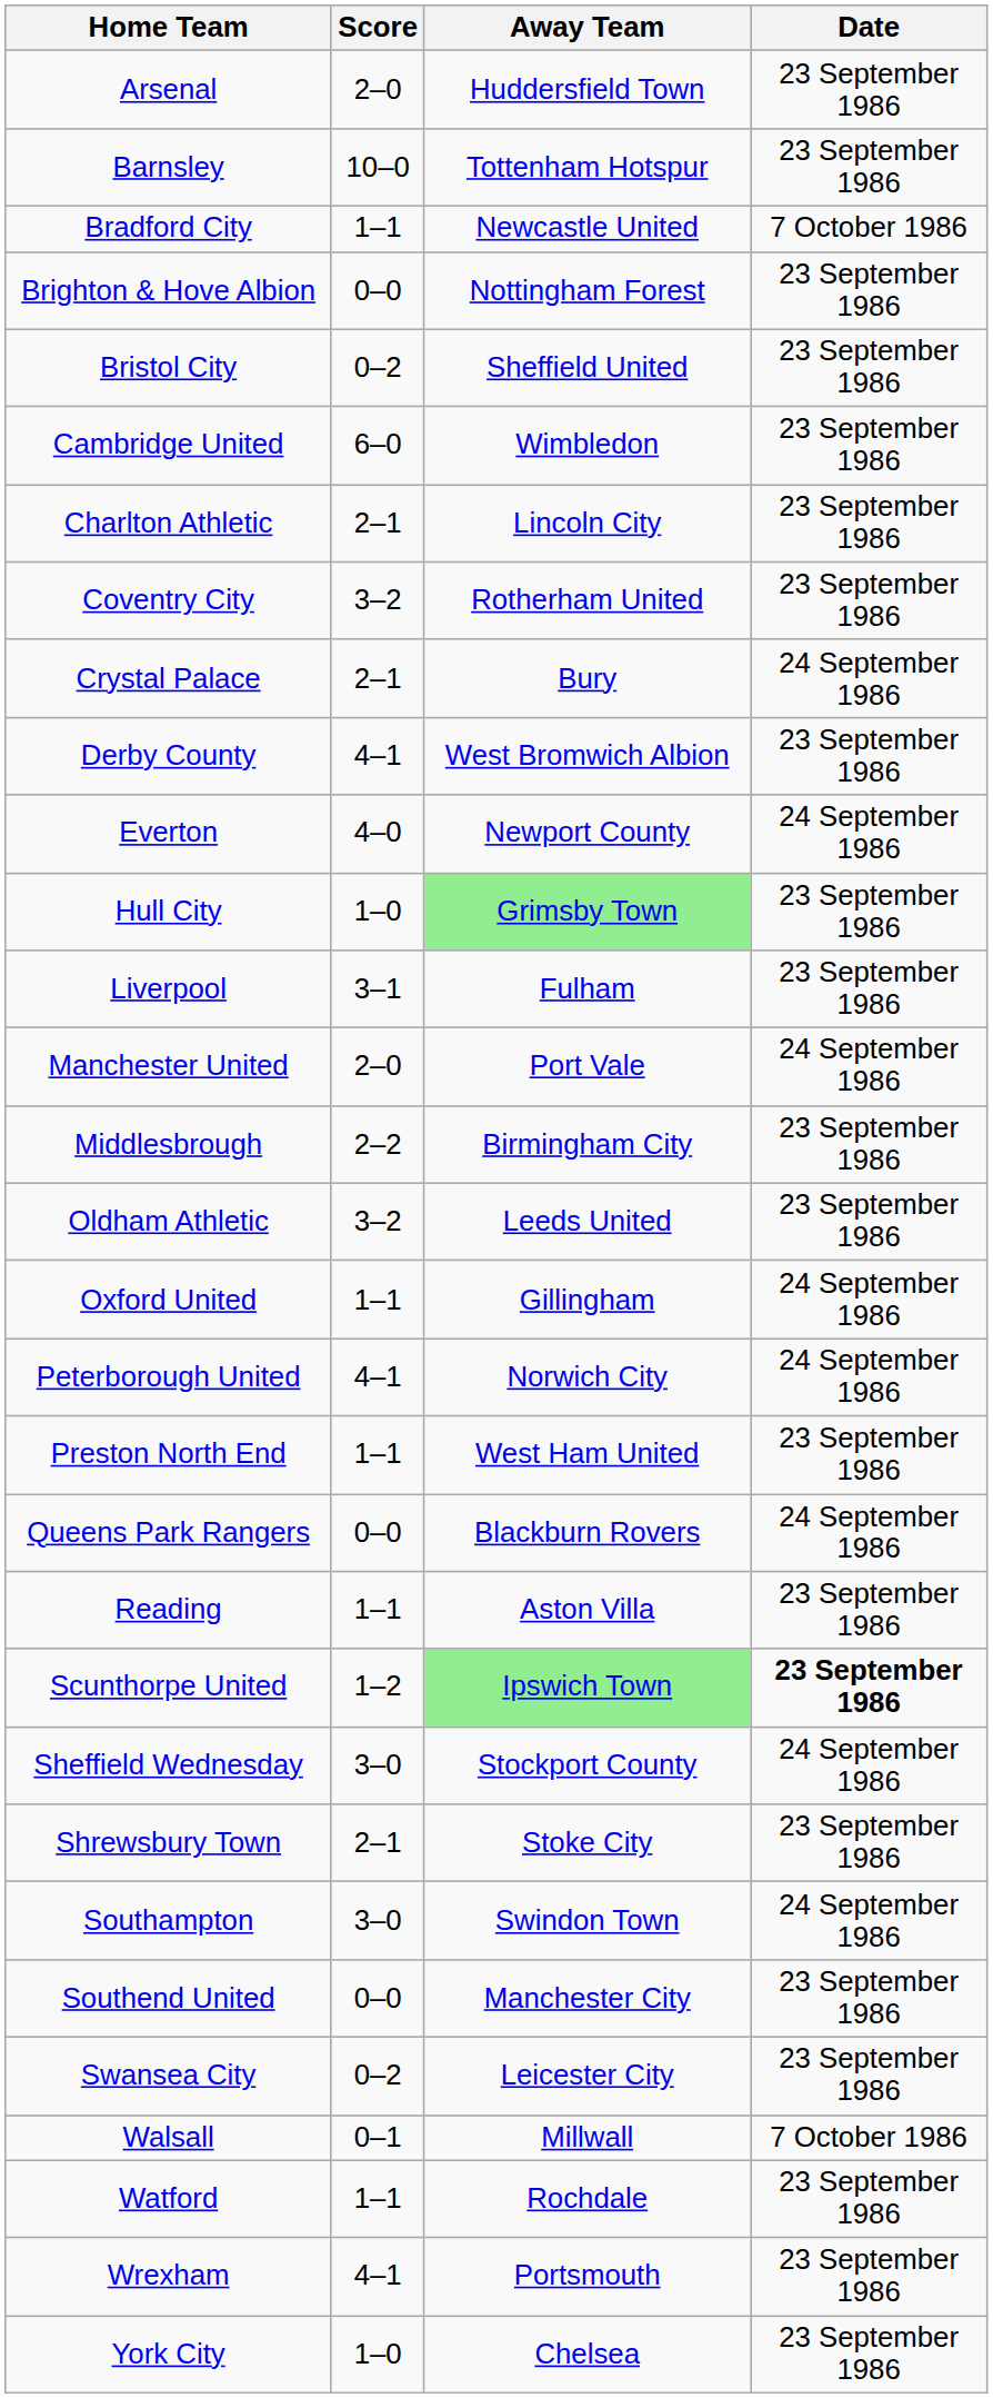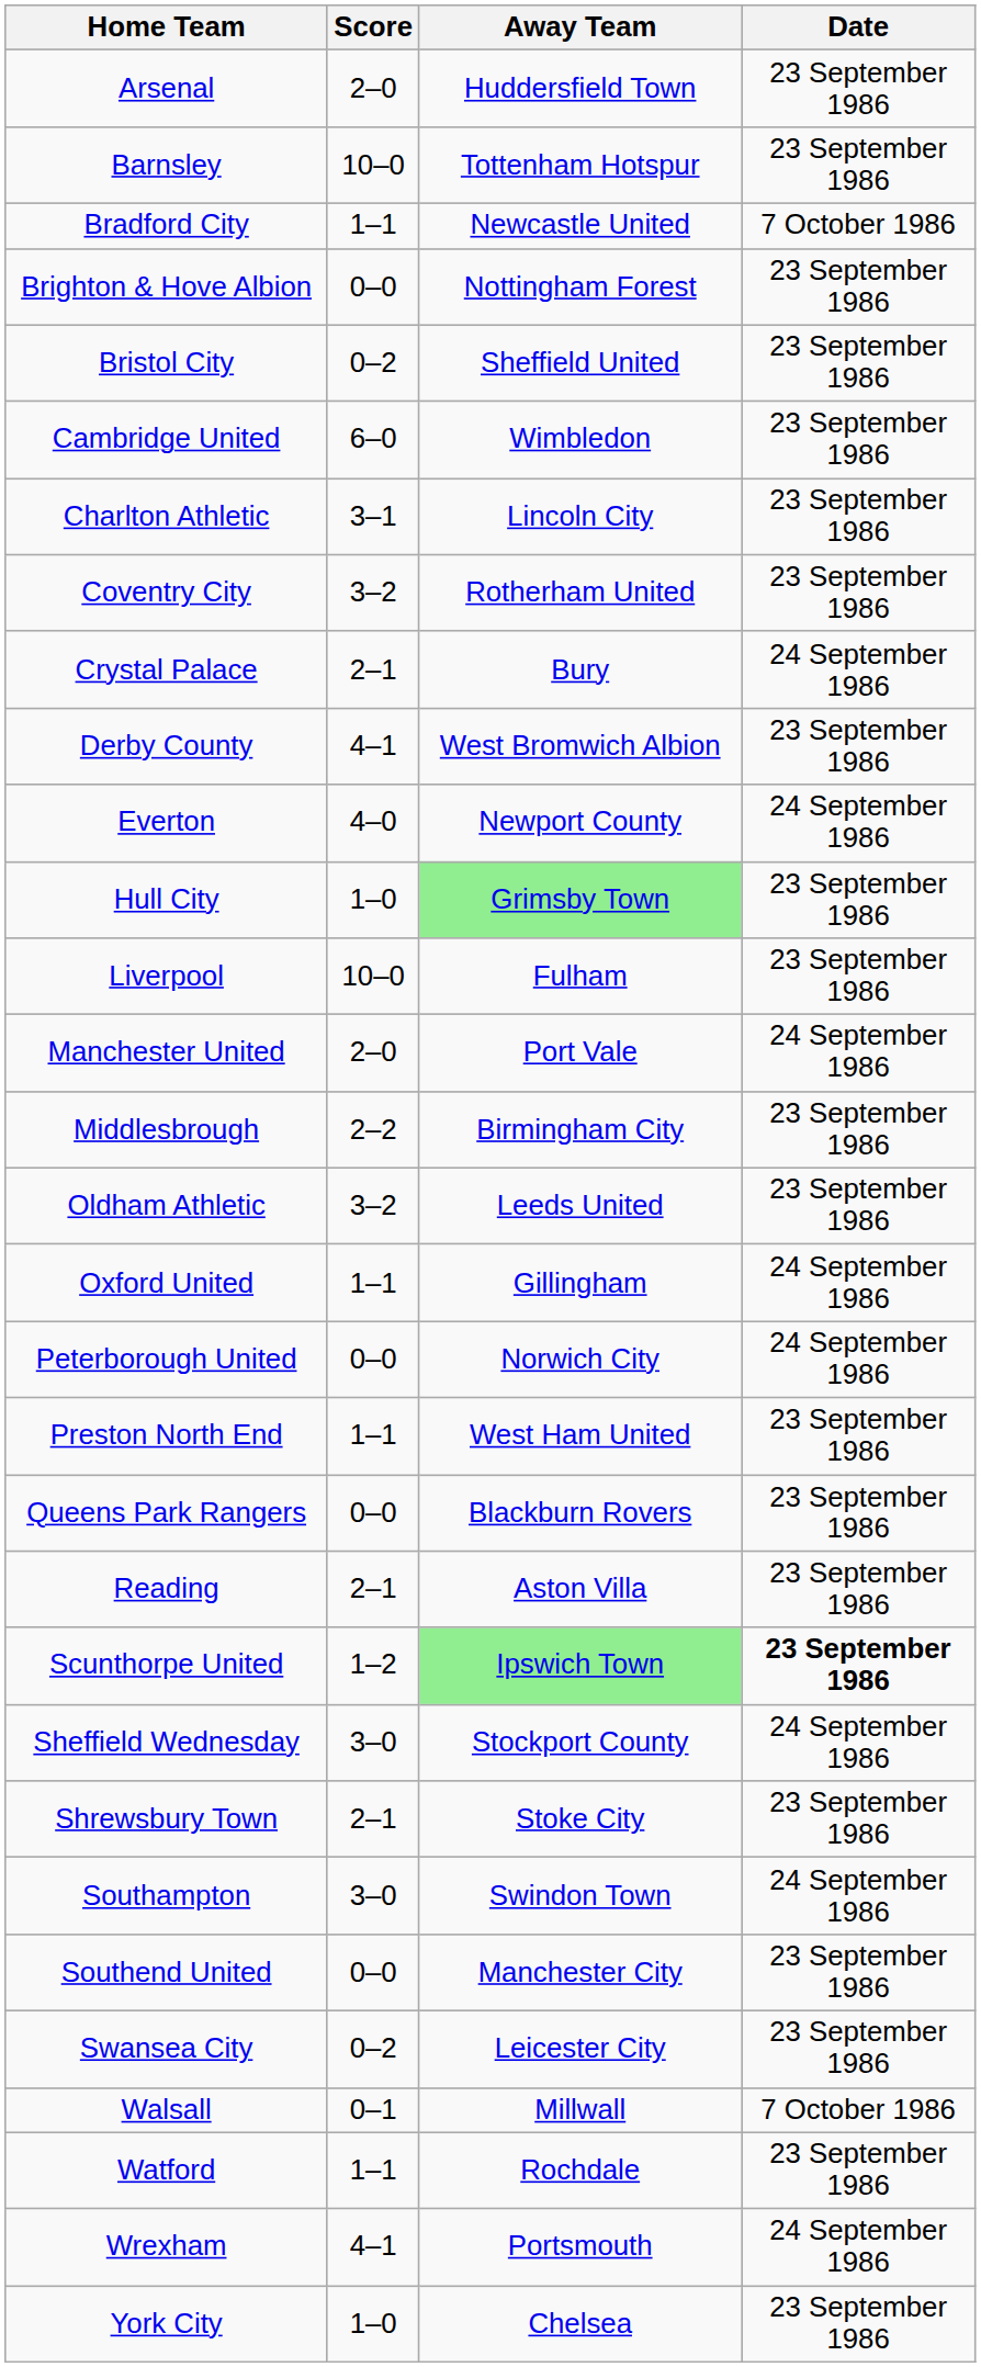 <table class="wikitable" style="text-align:center;">
 <tr>
 <th width=175>Home Team</th>
 <th width=20>Score</th>
 <th width=175>Away Team</th>
 <th width= 125>Date</th>
 </tr>
 <tr>
 <td><a href='#'>Arsenal</a></td>
 <td>2–0</td>
 <td><a href='#'>Huddersfield Town</a></td>
 <td>23 September 1986</td>
 </tr>
 <tr>
 <td><a href='#'>Barnsley</a></td>
 <td>10–0</td>
 <td><a href='#'>Tottenham Hotspur</a></td>
 <td>23 September 1986</td>
 </tr>
 <tr>
 <td><a href='#'>Bradford City</a></td>
 <td>1–1</td>
 <td><a href='#'>Newcastle United</a></td>
 <td>7 October 1986</td>
 </tr>
 <tr>
 <td><a href='#'>Brighton & Hove Albion</a></td>
 <td>0–0</td>
 <td><a href='#'>Nottingham Forest</a></td>
 <td>23 September 1986</td>
 </tr>
 <tr>
 <td><a href='#'>Bristol City</a></td>
 <td>0–2</td>
 <td><a href='#'>Sheffield United</a></td>
 <td>23 September 1986</td>
 </tr>
 <tr>
 <td><a href='#'>Cambridge United</a></td>
 <td>6–0</td>
 <td><a href='#'>Wimbledon</a></td>
 <td>23 September 1986</td>
 </tr>
 <tr>
 <td><a href='#'>Charlton Athletic</a></td>
-<td>2–1</td>
+<td>3–1</td>
 <td><a href='#'>Lincoln City</a></td>
 <td>23 September 1986</td>
 </tr>
 <tr>
 <td><a href='#'>Coventry City</a></td>
 <td>3–2</td>
 <td><a href='#'>Rotherham United</a></td>
 <td>23 September 1986</td>
 </tr>
 <tr>
 <td><a href='#'>Crystal Palace</a></td>
 <td>2–1</td>
 <td><a href='#'>Bury</a></td>
 <td>24 September 1986</td>
 </tr>
 <tr>
 <td><a href='#'>Derby County</a></td>
 <td>4–1</td>
 <td><a href='#'>West Bromwich Albion</a></td>
 <td>23 September 1986</td>
 </tr>
 <tr>
 <td><a href='#'>Everton</a></td>
 <td>4–0</td>
 <td><a href='#'>Newport County</a></td>
 <td>24 September 1986</td>
 </tr>
 <tr>
 <td><a href='#'>Hull City</a></td>
 <td>1–0</td>
 <td style="background: lightgreen;"><a href='#'>Grimsby Town</a></td>
 <td>23 September 1986</td>
 </tr>
 <tr>
 <td><a href='#'>Liverpool</a></td>
-<td>3–1</td>
+<td>10–0</td>
 <td><a href='#'>Fulham</a></td>
 <td>23 September 1986</td>
 </tr>
 <tr>
 <td><a href='#'>Manchester United</a></td>
 <td>2–0</td>
 <td><a href='#'>Port Vale</a></td>
 <td>24 September 1986</td>
 </tr>
 <tr>
 <td><a href='#'>Middlesbrough</a></td>
 <td>2–2</td>
 <td><a href='#'>Birmingham City</a></td>
 <td>23 September 1986</td>
 </tr>
 <tr>
 <td><a href='#'>Oldham Athletic</a></td>
 <td>3–2</td>
 <td><a href='#'>Leeds United</a></td>
 <td>23 September 1986</td>
 </tr>
 <tr>
 <td><a href='#'>Oxford United</a></td>
 <td>1–1</td>
 <td><a href='#'>Gillingham</a></td>
 <td>24 September 1986</td>
 </tr>
 <tr>
 <td><a href='#'>Peterborough United</a></td>
-<td>4–1</td>
+<td>0–0</td>
 <td><a href='#'>Norwich City</a></td>
 <td>24 September 1986</td>
 </tr>
 <tr>
 <td><a href='#'>Preston North End</a></td>
 <td>1–1</td>
 <td><a href='#'>West Ham United</a></td>
 <td>23 September 1986</td>
 </tr>
 <tr>
 <td><a href='#'>Queens Park Rangers</a></td>
 <td>0–0</td>
 <td><a href='#'>Blackburn Rovers</a></td>
-<td>24 September 1986</td>
+<td>23 September 1986</td>
 </tr>
 <tr>
 <td><a href='#'>Reading</a></td>
-<td>1–1</td>
+<td>2–1</td>
 <td><a href='#'>Aston Villa</a></td>
 <td>23 September 1986</td>
 </tr>
 <tr>
 <td><a href='#'>Scunthorpe United</a></td>
 <td>1–2</td>
 <td style="background: lightgreen;"><a href='#'>Ipswich Town</a></td>
 <td><strong>23 September 1986</strong></td>
 </tr>
 <tr>
 <td><a href='#'>Sheffield Wednesday</a></td>
 <td>3–0</td>
 <td><a href='#'>Stockport County</a></td>
 <td>24 September 1986</td>
 </tr>
 <tr>
 <td><a href='#'>Shrewsbury Town</a></td>
 <td>2–1</td>
 <td><a href='#'>Stoke City</a></td>
 <td>23 September 1986</td>
 </tr>
 <tr>
 <td><a href='#'>Southampton</a></td>
 <td>3–0</td>
 <td><a href='#'>Swindon Town</a></td>
 <td>24 September 1986</td>
 </tr>
 <tr>
 <td><a href='#'>Southend United</a></td>
 <td>0–0</td>
 <td><a href='#'>Manchester City</a></td>
 <td>23 September 1986</td>
 </tr>
 <tr>
 <td><a href='#'>Swansea City</a></td>
 <td>0–2</td>
 <td><a href='#'>Leicester City</a></td>
 <td>23 September 1986</td>
 </tr>
 <tr>
 <td><a href='#'>Walsall</a></td>
 <td>0–1</td>
 <td><a href='#'>Millwall</a></td>
 <td>7 October 1986</td>
 </tr>
 <tr>
 <td><a href='#'>Watford</a></td>
 <td>1–1</td>
 <td><a href='#'>Rochdale</a></td>
 <td>23 September 1986</td>
 </tr>
 <tr>
 <td><a href='#'>Wrexham</a></td>
 <td>4–1</td>
 <td><a href='#'>Portsmouth</a></td>
-<td>23 September 1986</td>
+<td>24 September 1986</td>
 </tr>
 <tr>
 <td><a href='#'>York City</a></td>
 <td>1–0</td>
 <td><a href='#'>Chelsea</a></td>
 <td>23 September 1986</td>
 </tr>
 <tr>
 </tr>
 </table>
